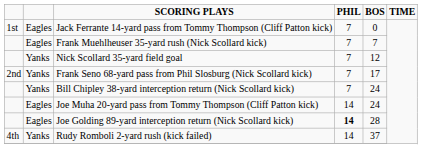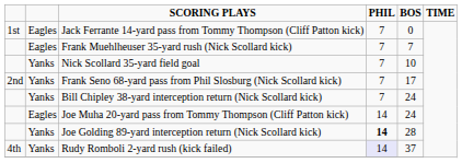 <table class="wikitable">
 <tr align=center>
 <td></td>
 <td></td>
 <td><strong>SCORING PLAYS</strong></td>
 <td><strong>PHIL</strong></td>
 <td><strong>BOS</strong></td>
 <td><strong>TIME</strong></td>
 </tr>
 <tr align=left>
 <td>1st</td>
 <td>Eagles</td>
 <td>Jack Ferrante 14-yard pass from Tommy Thompson (Cliff Patton kick)</td>
 <td - align="center">7</td>
 <td - align="center">0</td>
 </tr>
 <tr align=left>
 <td></td>
 <td>Eagles</td>
 <td>Frank Muehlheuser 35-yard rush (Nick Scollard kick)</td>
 <td - align="center">7</td>
 <td - align="center">7</td>
 </tr>
 <tr align=left>
 <td></td>
 <td>Yanks</td>
 <td>Nick Scollard 35-yard field goal</td>
 <td - align="center">7</td>
-<td - align="center">12</td>
+<td - align="center">10</td>
 </tr>
 <tr align=left>
 <td>2nd</td>
 <td>Yanks</td>
 <td>Frank Seno 68-yard pass from Phil Slosburg (Nick Scollard kick)</td>
 <td - align="center">7</td>
 <td - align="center">17</td>
 </tr>
 <tr align=left>
 <td></td>
 <td>Yanks</td>
 <td>Bill Chipley 38-yard interception return (Nick Scollard kick)</td>
 <td - align="center">7</td>
 <td - align="center">24</td>
 </tr>
 <tr align=left>
 <td></td>
 <td>Eagles</td>
 <td>Joe Muha 20-yard pass from Tommy Thompson (Cliff Patton kick)</td>
 <td - align="center">14</td>
 <td - align="center">24</td>
 </tr>
 <tr align=left>
 <td></td>
-<td>Eagles</td>
+<td>Yanks</td>
 <td>Joe Golding 89-yard interception return (Nick Scollard kick)</td>
 <td - align="center"><strong>14</strong></td>
 <td - align="center">28</td>
 </tr>
 <tr align=left>
 <td>4th</td>
 <td>Yanks</td>
 <td>Rudy Romboli 2-yard rush (kick failed)</td>
-<td - align="center">14</td>
+<td - align="center" style="background: lavender;">14</td>
 <td - align="center">37</td>
 </tr>
 <tr align=left>
 </tr>
 </table>
